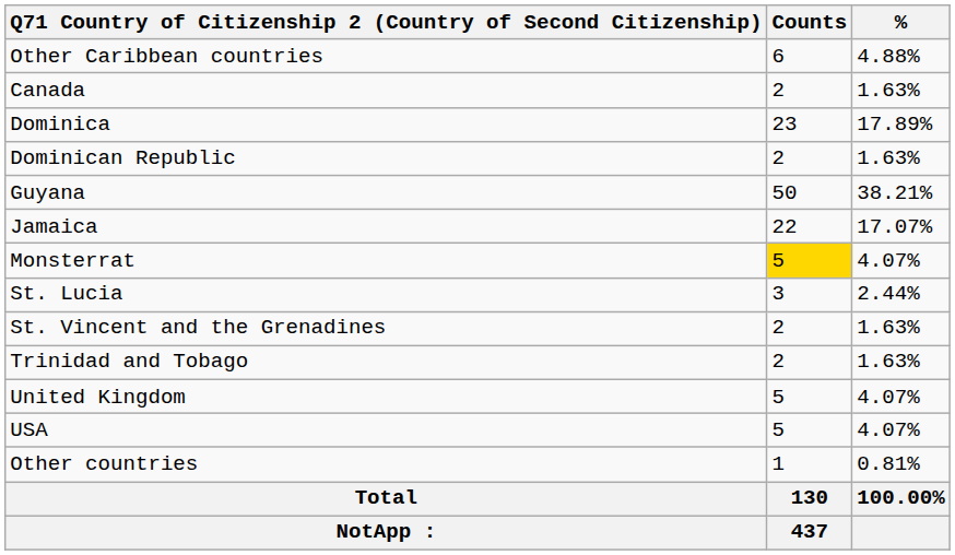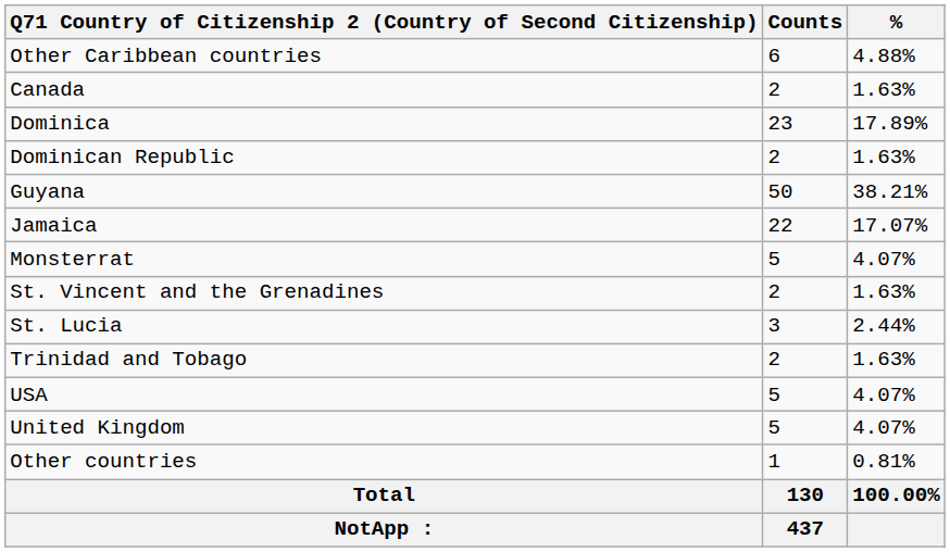 <table class="wikitable sortable">
 <tr>
 <th>Q71 Country of Citizenship 2 (Country of Second Citizenship)</th>
 <th>Counts</th>
 <th>%</th>
 </tr>
 <tr>
 <td>Other Caribbean countries</td>
 <td>6</td>
 <td>4.88%</td>
 </tr>
 <tr>
 <td>Canada</td>
 <td>2</td>
 <td>1.63%</td>
 </tr>
 <tr>
 <td>Dominica</td>
 <td>23</td>
 <td>17.89%</td>
 </tr>
 <tr>
 <td>Dominican Republic</td>
 <td>2</td>
 <td>1.63%</td>
 </tr>
 <tr>
 <td>Guyana</td>
 <td>50</td>
 <td>38.21%</td>
 </tr>
 <tr>
 <td>Jamaica</td>
 <td>22</td>
 <td>17.07%</td>
 </tr>
 <tr>
 <td>Monsterrat</td>
-<td style="background: gold;">5</td>
+<td>5</td>
 <td>4.07%</td>
+</tr>
+<tr>
+<td>St. Vincent and the Grenadines</td>
+<td>2</td>
+<td>1.63%</td>
 </tr>
 <tr>
 <td>St. Lucia</td>
 <td>3</td>
 <td>2.44%</td>
 </tr>
 <tr>
-<td>St. Vincent and the Grenadines</td>
-<td>2</td>
-<td>1.63%</td>
-</tr>
-<tr>
 <td>Trinidad and Tobago</td>
 <td>2</td>
 <td>1.63%</td>
 </tr>
 <tr>
-<td>United Kingdom</td>
+<td>USA</td>
 <td>5</td>
 <td>4.07%</td>
 </tr>
 <tr>
-<td>USA</td>
+<td>United Kingdom</td>
 <td>5</td>
 <td>4.07%</td>
 </tr>
 <tr>
 <td>Other countries</td>
 <td>1</td>
 <td>0.81%</td>
 </tr>
 <tr>
 <th>Total</th>
 <th>130</th>
 <th>100.00%</th>
 </tr>
 <tr>
 <th>NotApp :</th>
 <th>437</th>
 <th></th>
 </tr>
 </table>
